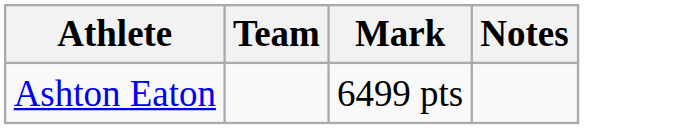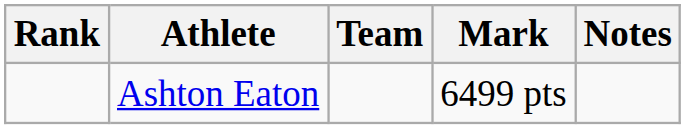 <table class="wikitable sortable">
 <tr>
+<th>Rank</th>
 <th>Athlete</th>
 <th>Team</th>
 <th>Mark</th>
 <th>Notes</th>
 </tr>
 <tr>
+<td align=center></td>
 <td><a href='#'>Ashton Eaton</a></td>
 <td></td>
 <td>6499 pts</td>
 <td></td>
 </tr>
 </table>
